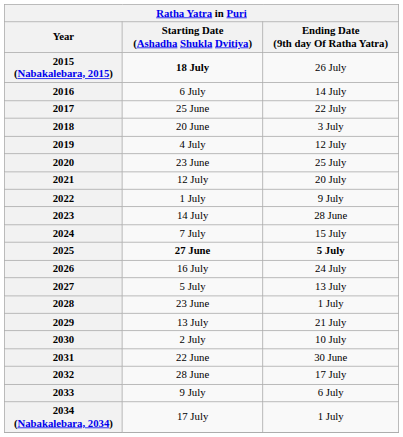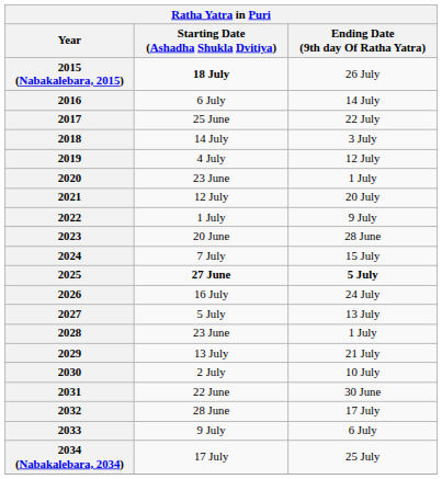 <table class="wikitable sortable mw-collapsible citiwise-data" style="text-align:center; font-size:85%; width:500px; margin:0px 0px 0em 0em;">
 <tr>
 <th colspan="3"><a href='#'>Ratha Yatra</a> in <a href='#'>Puri</a></th>
 </tr>
 <tr>
 <th scope="col">Year</th>
 <th scope="col">Starting Date<br>(<a href='#'>Ashadha</a> <a href='#'>Shukla</a> <a href='#'>Dvitiya</a>)</th>
 <th scope="col">Ending Date<br>(9th day Of Ratha Yatra)</th>
 </tr>
 <tr>
 <th scope="row">2015<br>(<a href='#'>Nabakalebara, 2015</a>)</th>
 <td><strong>18 July</strong></td>
 <td>26 July</td>
 </tr>
 <tr>
 <th scope="row">2016</th>
 <td>6 July</td>
 <td>14 July</td>
 </tr>
 <tr>
 <th scope="row">2017</th>
 <td>25 June</td>
 <td>22 July</td>
 </tr>
 <tr>
 <th scope="row">2018</th>
-<td>20 June</td>
+<td>14 July</td>
 <td>3 July</td>
 </tr>
 <tr>
 <th scope="row">2019</th>
 <td>4 July</td>
 <td>12 July</td>
 </tr>
 <tr>
 <th scope="row">2020</th>
 <td>23 June</td>
-<td>25 July</td>
+<td>1 July</td>
 </tr>
 <tr>
 <th scope="row">2021</th>
 <td>12 July</td>
 <td>20 July</td>
 </tr>
 <tr>
 <th scope="row">2022</th>
 <td>1 July</td>
 <td>9 July</td>
 </tr>
 <tr>
 <th scope="row">2023</th>
-<td>14 July</td>
+<td>20 June</td>
 <td>28 June</td>
 </tr>
 <tr>
 <th scope="row">2024</th>
 <td>7 July</td>
 <td>15 July</td>
 </tr>
 <tr>
 <th scope="row">2025</th>
 <td><strong>27 June</strong></td>
 <td><strong>5 July</strong></td>
 </tr>
 <tr>
 <th scope="row">2026</th>
 <td>16 July</td>
 <td>24 July</td>
 </tr>
 <tr>
 <th scope="row">2027</th>
 <td>5 July</td>
 <td>13 July</td>
 </tr>
 <tr>
 <th scope="row">2028</th>
 <td>23 June</td>
 <td>1 July</td>
 </tr>
 <tr>
 <th scope="row">2029</th>
 <td>13 July</td>
 <td>21 July</td>
 </tr>
 <tr>
 <th scope="row">2030</th>
 <td>2 July</td>
 <td>10 July</td>
 </tr>
 <tr>
 <th scope="row">2031</th>
 <td>22 June</td>
 <td>30 June</td>
 </tr>
 <tr>
 <th scope="row">2032</th>
 <td>28 June</td>
 <td>17 July</td>
 </tr>
 <tr>
 <th scope="row">2033</th>
 <td>9 July</td>
 <td>6 July</td>
 </tr>
 <tr>
 <th scope="row">2034<br>(<a href='#'>Nabakalebara, 2034</a>)</th>
 <td>17 July</td>
-<td>1 July</td>
+<td>25 July</td>
 </tr>
 <tr>
 </tr>
 </table>
